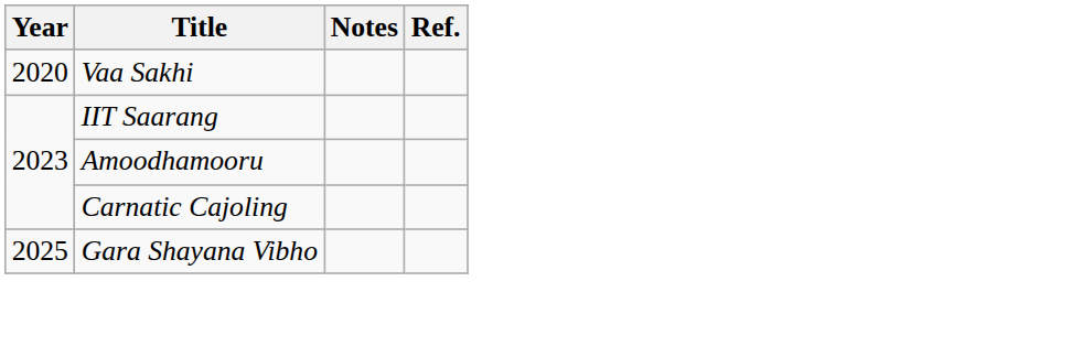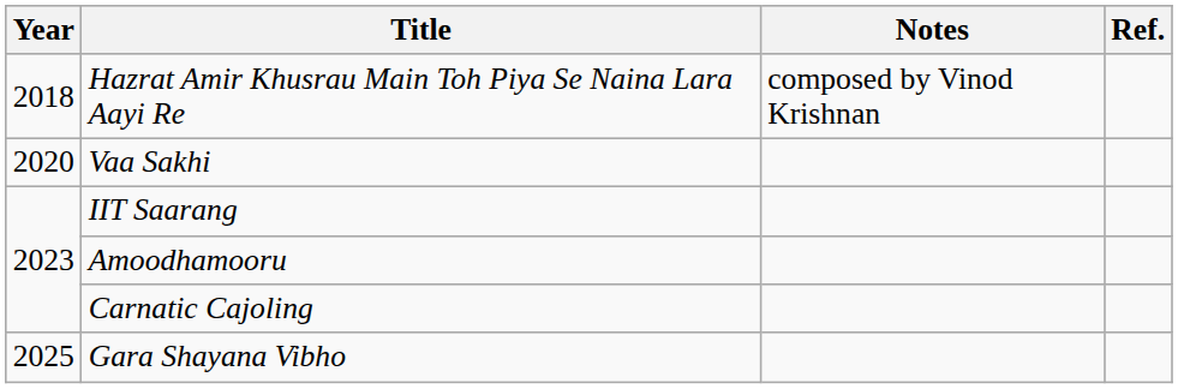 <table class="wikitable">
 <tr>
 <th>Year</th>
 <th>Title</th>
 <th>Notes</th>
 <th>Ref.</th>
+</tr>
+<tr>
+<td>2018</td>
+<td><em>Hazrat Amir Khusrau Main Toh Piya Se Naina Lara Aayi Re</em></td>
+<td>composed by Vinod Krishnan</td>
+<td></td>
 </tr>
 <tr>
 <td>2020</td>
 <td><em>Vaa Sakhi</em></td>
 <td></td>
 <td></td>
 </tr>
 <tr>
 <td rowspan="3">2023</td>
 <td><em>IIT Saarang</em></td>
 <td></td>
 <td></td>
 </tr>
 <tr>
 <td><em>Amoodhamooru</em></td>
 <td></td>
 <td></td>
 </tr>
 <tr>
 <td><em>Carnatic Cajoling</em></td>
 <td></td>
 <td></td>
 </tr>
 <tr>
 <td>2025</td>
 <td><em>Gara Shayana Vibho</em></td>
 <td></td>
 <td></td>
 </tr>
 </table>
